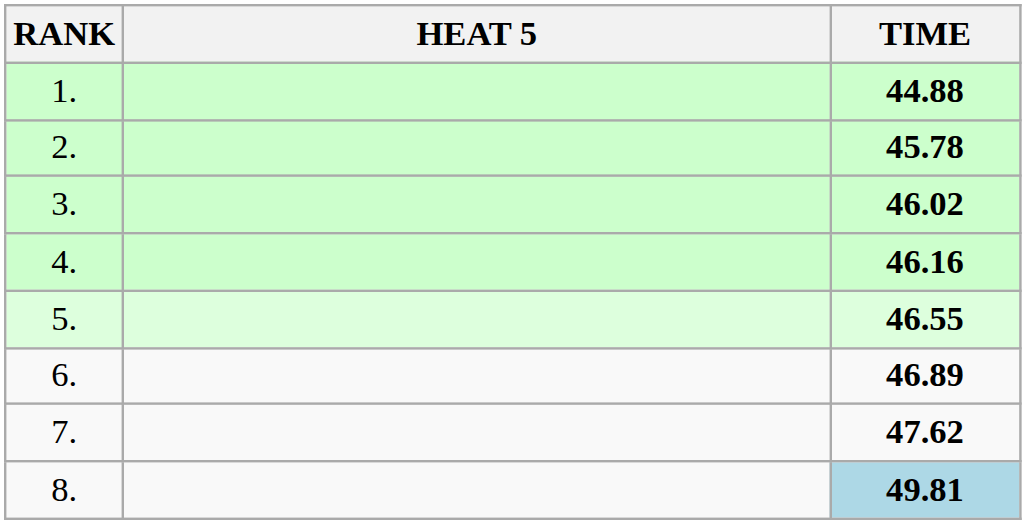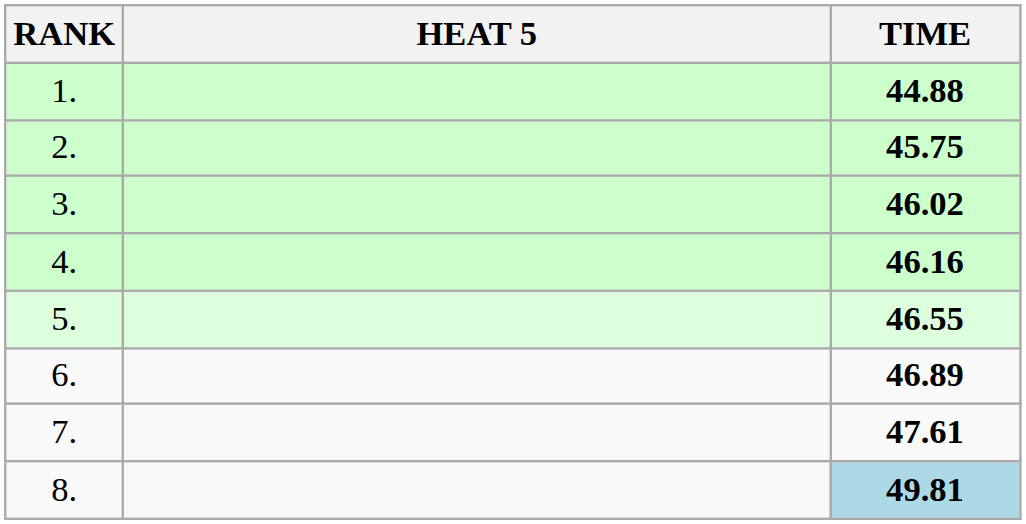 <table class="wikitable" style="border-collapse: collapse; font-size: 90%;">
 <tr>
 <th>RANK</th>
 <th style="width: 20em">HEAT 5</th>
 <th style="width: 5em">TIME</th>
 </tr>
 <tr style="background:#ccffcc;">
 <td align="center">1.</td>
 <td></td>
 <td align="center"><strong>44.88</strong></td>
 </tr>
 <tr style="background:#ccffcc;">
 <td align="center">2.</td>
 <td></td>
-<td align="center"><strong>45.78</strong></td>
+<td align="center"><strong>45.75</strong></td>
 </tr>
 <tr style="background:#ccffcc;">
 <td align="center">3.</td>
 <td></td>
 <td align="center"><strong>46.02</strong></td>
 </tr>
 <tr style="background:#ccffcc;">
 <td align="center">4.</td>
 <td></td>
 <td align="center"><strong>46.16</strong></td>
 </tr>
 <tr style="background:#ddffdd;">
 <td align="center">5.</td>
 <td></td>
 <td align="center"><strong>46.55</strong></td>
 </tr>
 <tr>
 <td align="center">6.</td>
 <td></td>
 <td align="center"><strong>46.89</strong></td>
 </tr>
 <tr>
 <td align="center">7.</td>
 <td></td>
-<td align="center"><strong>47.62</strong></td>
+<td align="center"><strong>47.61</strong></td>
 </tr>
 <tr>
 <td align="center">8.</td>
 <td></td>
 <td align="center" style="background: lightblue;"><strong>49.81</strong></td>
 </tr>
 </table>
